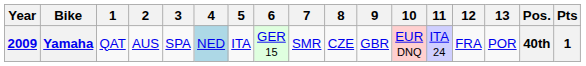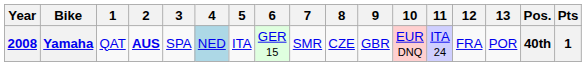 <table class="wikitable" style="text-align:center; font-size:90%">
 <tr>
 <th>Year</th>
 <th>Bike</th>
 <th>1</th>
 <th>2</th>
 <th>3</th>
 <th>4</th>
 <th>5</th>
 <th>6</th>
 <th>7</th>
 <th>8</th>
 <th>9</th>
 <th>10</th>
 <th>11</th>
 <th>12</th>
 <th>13</th>
 <th>Pos.</th>
 <th>Pts</th>
 </tr>
 <tr>
-<th><a href='#'>2009</a></th>
+<th><a href='#'>2008</a></th>
 <th><a href='#'>Yamaha</a></th>
 <td><a href='#'>QAT</a></td>
-<td><a href='#'>AUS</a></td>
+<td><strong><a href='#'>AUS</a></strong></td>
 <td><a href='#'>SPA</a></td>
 <td style="background: lightblue;"><a href='#'>NED</a></td>
 <td><a href='#'>ITA</a></td>
 <td style="background:#DFFFDF;"><a href='#'>GER</a><br><small>15</small></td>
 <td><a href='#'>SMR</a></td>
 <td><a href='#'>CZE</a></td>
 <td><a href='#'>GBR</a></td>
 <td style="background:#FFCFCF;"><a href='#'>EUR</a><br><small>DNQ</small></td>
 <td style="background:#CFCFFF;"><a href='#'>ITA</a><br><small>24</small></td>
 <td><a href='#'>FRA</a></td>
 <td><a href='#'>POR</a></td>
 <th>40th</th>
 <th>1</th>
 </tr>
 </table>
